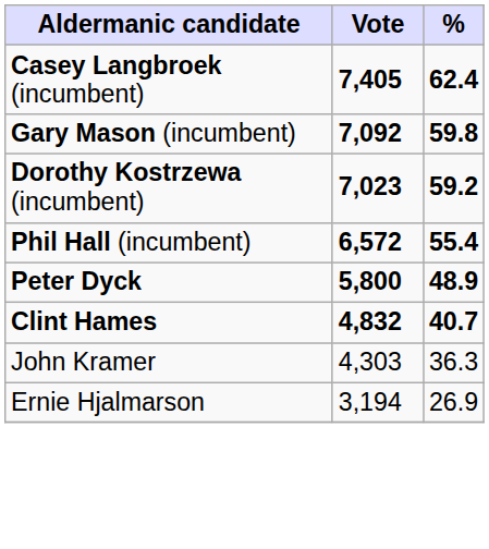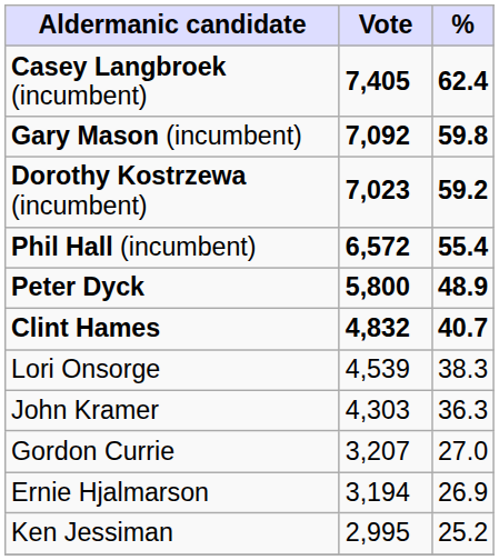 <table class="wikitable">
 <tr>
 <th style="background:#ddf;" width="200px">Aldermanic candidate</th>
 <th style="background:#ddf;" width="50px">Vote</th>
 <th style="background:#ddf;" width="30px">%</th>
 </tr>
 <tr>
 <td><strong>Casey Langbroek</strong> (incumbent)</td>
 <td><strong>7,405</strong></td>
 <td><strong>62.4</strong></td>
 </tr>
 <tr>
 <td><strong>Gary Mason</strong> (incumbent)</td>
 <td><strong>7,092</strong></td>
 <td><strong>59.8</strong></td>
 </tr>
 <tr>
 <td><strong>Dorothy Kostrzewa</strong> (incumbent)</td>
 <td><strong>7,023</strong></td>
 <td><strong>59.2</strong></td>
 </tr>
 <tr>
 <td><strong>Phil Hall</strong> (incumbent)</td>
 <td><strong>6,572</strong></td>
 <td><strong>55.4</strong></td>
 </tr>
 <tr>
 <td><strong>Peter Dyck</strong></td>
 <td><strong>5,800</strong></td>
 <td><strong>48.9</strong></td>
 </tr>
 <tr>
 <td><strong>Clint Hames</strong></td>
 <td><strong>4,832</strong></td>
 <td><strong>40.7</strong></td>
 </tr>
 <tr>
+<td>Lori Onsorge</td>
+<td>4,539</td>
+<td>38.3</td>
+</tr>
+<tr>
 <td>John Kramer</td>
 <td>4,303</td>
 <td>36.3</td>
+</tr>
+<tr>
+<td>Gordon Currie</td>
+<td>3,207</td>
+<td>27.0</td>
 </tr>
 <tr>
 <td>Ernie Hjalmarson</td>
 <td>3,194</td>
 <td>26.9</td>
 </tr>
 <tr>
+<td>Ken Jessiman</td>
+<td>2,995</td>
+<td>25.2</td>
+</tr>
+<tr>
 </tr>
 </table>
